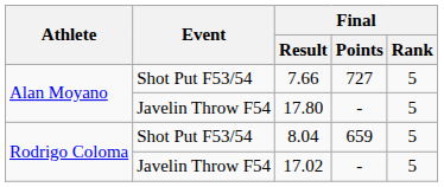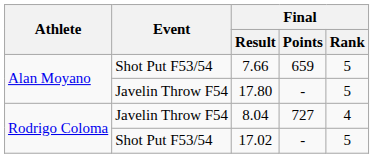 <table class=wikitable style="font-size:90%">
 <tr>
 <th rowspan="2">Athlete</th>
 <th rowspan="2">Event</th>
 <th colspan="3">Final</th>
 </tr>
 <tr>
 <th>Result</th>
 <th>Points</th>
 <th>Rank</th>
 </tr>
 <tr align=center>
 <td align=left rowspan="2"><a href='#'>Alan Moyano</a></td>
 <td align=left>Shot Put F53/54</td>
 <td>7.66</td>
-<td>727</td>
+<td>659</td>
 <td>5</td>
 </tr>
 <tr align=center>
 <td align=left>Javelin Throw F54</td>
 <td>17.80</td>
 <td>-</td>
 <td>5</td>
 </tr>
 <tr align=center>
 <td align=left rowspan="2"><a href='#'>Rodrigo Coloma</a></td>
-<td align=left>Shot Put F53/54</td>
+<td align=left>Javelin Throw F54</td>
 <td>8.04</td>
-<td>659</td>
-<td>5</td>
+<td>727</td>
+<td>4</td>
 </tr>
 <tr align=center>
-<td align=left>Javelin Throw F54</td>
+<td align=left>Shot Put F53/54</td>
 <td>17.02</td>
 <td>-</td>
 <td>5</td>
 </tr>
 </table>
